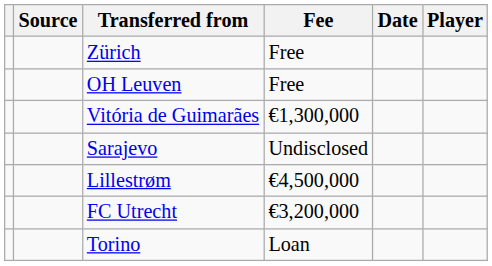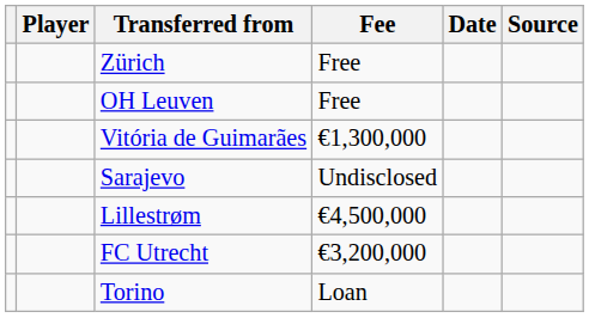 <table class="wikitable plainrowheaders sortable">
 <tr>
 <th></th>
-<th scope="col">Source</th>
+<th scope="col">Player</th>
 <th>Transferred from</th>
 <th style="width: 65px;">Fee</th>
 <th scope="col">Date</th>
-<th scope="col">Player</th>
+<th scope="col">Source</th>
 </tr>
 <tr>
 <td align="center"></td>
 <td></td>
 <td> <a href='#'>Zürich</a></td>
 <td>Free</td>
 <td></td>
 <td></td>
 </tr>
 <tr>
 <td align="center"></td>
 <td></td>
 <td> <a href='#'>OH Leuven</a></td>
 <td>Free</td>
 <td></td>
 <td></td>
 </tr>
 <tr>
 <td align="center"></td>
 <td></td>
 <td> <a href='#'>Vitória de Guimarães</a></td>
 <td>€1,300,000</td>
 <td></td>
 <td></td>
 </tr>
 <tr>
 <td align="center"></td>
 <td></td>
 <td> <a href='#'>Sarajevo</a></td>
 <td>Undisclosed</td>
 <td></td>
 <td></td>
 </tr>
 <tr>
 <td align="center"></td>
 <td></td>
 <td> <a href='#'>Lillestrøm</a></td>
 <td>€4,500,000</td>
 <td></td>
 <td></td>
 </tr>
 <tr>
 <td align="center"></td>
 <td></td>
 <td> <a href='#'>FC Utrecht</a></td>
 <td>€3,200,000</td>
 <td></td>
 <td></td>
 </tr>
 <tr>
 <td align="center"></td>
 <td></td>
 <td> <a href='#'>Torino</a></td>
 <td>Loan</td>
 <td></td>
 <td></td>
 </tr>
 </table>
